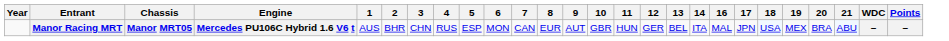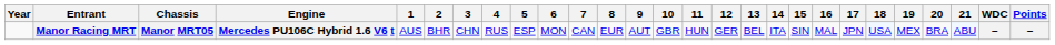 <table class="wikitable" style="font-size: 85%; text-align: center">
 <tr>
 <th>Year</th>
 <th>Entrant</th>
 <th>Chassis</th>
 <th>Engine</th>
 <th>1</th>
 <th>2</th>
 <th>3</th>
 <th>4</th>
 <th>5</th>
 <th>6</th>
 <th>7</th>
 <th>8</th>
 <th>9</th>
 <th>10</th>
 <th>11</th>
 <th>12</th>
 <th>13</th>
 <th>14</th>
+<th>15</th>
 <th>16</th>
 <th>17</th>
 <th>18</th>
 <th>19</th>
 <th>20</th>
 <th>21</th>
 <th>WDC</th>
 <th><a href='#'>Points</a></th>
 </tr>
 <tr>
 <td></td>
 <th nowrap><a href='#'>Manor Racing MRT</a></th>
 <th nowrap><a href='#'>Manor</a> <a href='#'>MRT05</a></th>
 <th nowrap><a href='#'>Mercedes</a> PU106C Hybrid 1.6 <a href='#'>V6</a> <a href='#'>t</a></th>
 <td><a href='#'>AUS</a></td>
 <td><a href='#'>BHR</a></td>
 <td><a href='#'>CHN</a></td>
 <td><a href='#'>RUS</a></td>
 <td><a href='#'>ESP</a></td>
 <td><a href='#'>MON</a></td>
 <td><a href='#'>CAN</a></td>
 <td><a href='#'>EUR</a></td>
 <td><a href='#'>AUT</a></td>
 <td><a href='#'>GBR</a></td>
 <td><a href='#'>HUN</a></td>
 <td><a href='#'>GER</a></td>
 <td><a href='#'>BEL</a></td>
 <td><a href='#'>ITA</a></td>
+<td><a href='#'>SIN</a></td>
 <td><a href='#'>MAL</a></td>
 <td><a href='#'>JPN</a></td>
 <td style="background:#F1F8FF;"><a href='#'>USA</a><br></td>
 <td><a href='#'>MEX</a></td>
 <td><a href='#'>BRA</a></td>
 <td style="background:#F1F8FF;"><a href='#'>ABU</a><br></td>
 <th>–</th>
 <th>–</th>
 </tr>
 </table>
